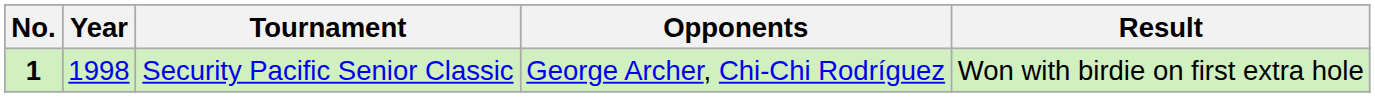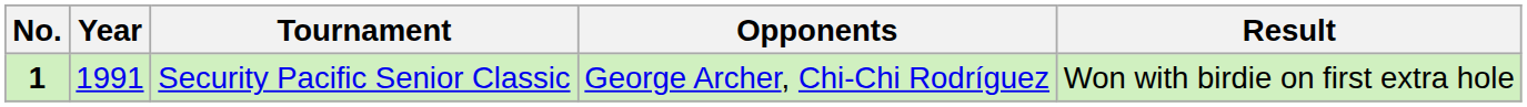 <table class="wikitable" style="font-size:95%;">
 <tr>
 <th>No.</th>
 <th>Year</th>
 <th>Tournament</th>
 <th>Opponents</th>
 <th>Result</th>
 </tr>
 <tr style="background:#D0F0C0;">
 <td align=center><strong>1</strong></td>
-<td><a href='#'>1998</a></td>
+<td><a href='#'>1991</a></td>
 <td><a href='#'>Security Pacific Senior Classic</a></td>
 <td> <a href='#'>George Archer</a>,  <a href='#'>Chi-Chi Rodríguez</a></td>
 <td>Won with birdie on first extra hole</td>
 </tr>
 </table>
